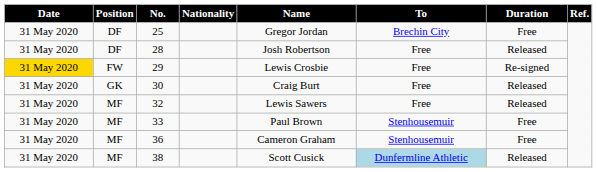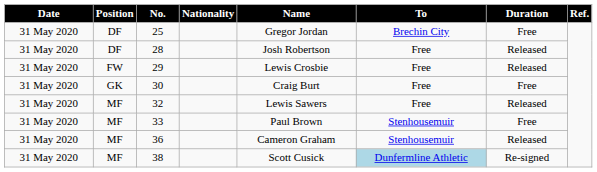 <table class="wikitable"  style="text-align:center; font-size:90%; ">
 <tr>
 <th style="background:#000000; color:white; width:110px;">Date</th>
 <th style="background:#000000; color:white; width:50px;">Position</th>
 <th style="background:#000000; color:white; width:50px;">No.</th>
 <th style="background:#000000; color:white; width:50px;">Nationality</th>
 <th style="background:#000000; color:white; width:150px;">Name</th>
 <th style="background:#000000; color:white; width:165px;">To</th>
 <th style="background:#000000; color:white; width:100px;">Duration</th>
 <th style="background:#000000; color:white; width:25px;">Ref.</th>
 </tr>
 <tr>
 <td>31 May 2020</td>
 <td>DF</td>
 <td>25</td>
 <td></td>
 <td>Gregor Jordan</td>
 <td><a href='#'>Brechin City</a></td>
 <td>Free</td>
 <td rowspan="8"></td>
 </tr>
 <tr>
 <td>31 May 2020</td>
 <td>DF</td>
 <td>28</td>
 <td></td>
 <td>Josh Robertson</td>
 <td>Free</td>
 <td>Released</td>
 </tr>
 <tr>
-<td style="background: gold;">31 May 2020</td>
+<td>31 May 2020</td>
 <td>FW</td>
 <td>29</td>
 <td></td>
 <td>Lewis Crosbie</td>
 <td>Free</td>
-<td>Re-signed</td>
+<td>Released</td>
 </tr>
 <tr>
 <td>31 May 2020</td>
 <td>GK</td>
 <td>30</td>
 <td></td>
 <td>Craig Burt</td>
 <td>Free</td>
-<td>Released</td>
+<td>Free</td>
 </tr>
 <tr>
 <td>31 May 2020</td>
 <td>MF</td>
 <td>32</td>
 <td></td>
 <td>Lewis Sawers</td>
 <td>Free</td>
 <td>Released</td>
 </tr>
 <tr>
 <td>31 May 2020</td>
 <td>MF</td>
 <td>33</td>
 <td></td>
 <td>Paul Brown</td>
 <td><a href='#'>Stenhousemuir</a></td>
 <td>Free</td>
 </tr>
 <tr>
 <td>31 May 2020</td>
 <td>MF</td>
 <td>36</td>
 <td></td>
 <td>Cameron Graham</td>
 <td><a href='#'>Stenhousemuir</a></td>
-<td>Free</td>
+<td>Released</td>
 </tr>
 <tr>
 <td>31 May 2020</td>
 <td>MF</td>
 <td>38</td>
 <td></td>
 <td>Scott Cusick</td>
 <td style="background: lightblue;"><a href='#'>Dunfermline Athletic</a></td>
-<td>Released</td>
+<td>Re-signed</td>
 </tr>
 </table>
